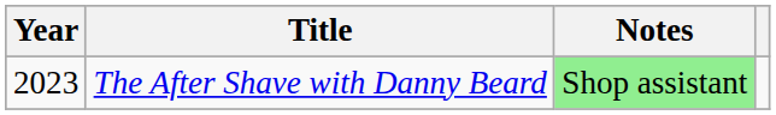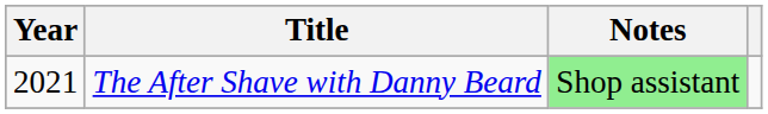 <table class="wikitable">
 <tr>
 <th>Year</th>
 <th>Title</th>
 <th>Notes</th>
 <th style="text-align: center;" class="unsortable"></th>
 </tr>
 <tr>
-<td>2023</td>
+<td>2021</td>
 <td><em><a href='#'>The After Shave with Danny Beard</a></em></td>
 <td style="background: lightgreen;">Shop assistant</td>
 <td></td>
 </tr>
 </table>
